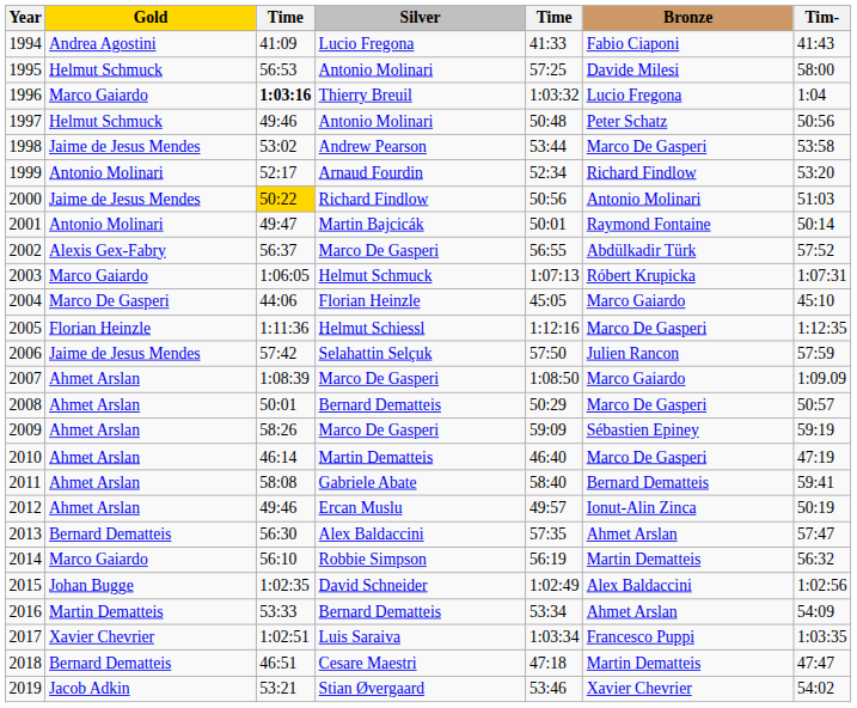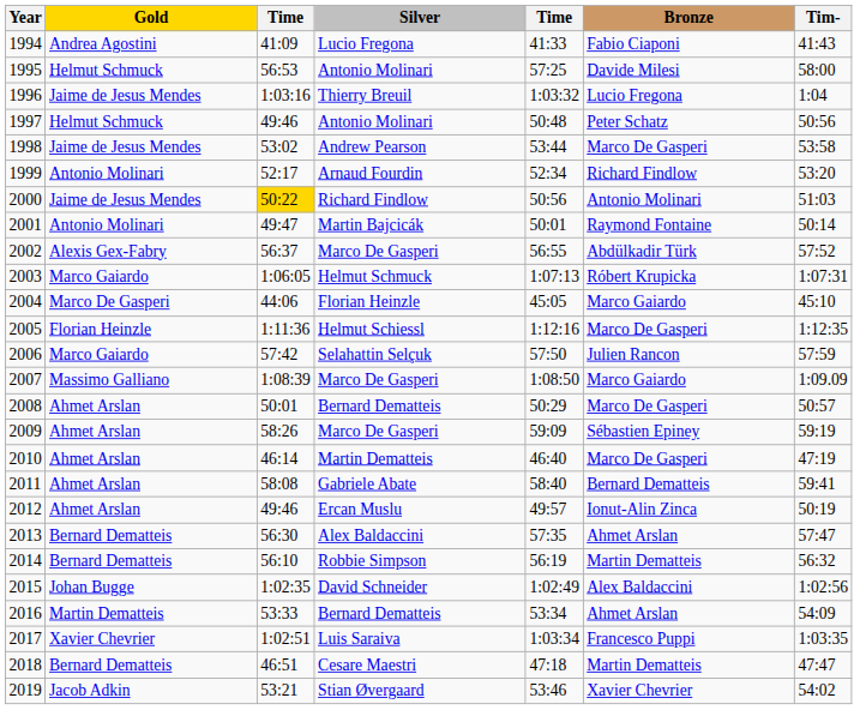 <table class="wikitable" width= style="font-size:90%; text-align:center">
 <tr>
 <th>Year</th>
 <th style="width:200px; background:gold">Gold</th>
 <th>Time</th>
 <th style="width:200px; background:silver">Silver</th>
 <th>Time</th>
 <th style="width:200px; background:#cc9966">Bronze</th>
 <th>Tim-</th>
 </tr>
 <tr>
 <td>1994</td>
 <td align=left> <a href='#'>Andrea Agostini</a></td>
 <td>41:09</td>
 <td align=left> <a href='#'>Lucio Fregona</a></td>
 <td>41:33</td>
 <td align=left> <a href='#'>Fabio Ciaponi</a></td>
 <td>41:43</td>
 </tr>
 <tr>
 <td>1995</td>
 <td align=left> <a href='#'>Helmut Schmuck</a></td>
 <td>56:53</td>
 <td align=left> <a href='#'>Antonio Molinari</a></td>
 <td>57:25</td>
 <td align=left> <a href='#'>Davide Milesi</a></td>
 <td>58:00</td>
 </tr>
 <tr>
 <td>1996</td>
-<td align=left> <a href='#'>Marco Gaiardo</a></td>
-<td><strong>1:03:16</strong></td>
+<td align=left> <a href='#'>Jaime de Jesus Mendes</a></td>
+<td>1:03:16</td>
 <td align=left> <a href='#'>Thierry Breuil</a></td>
 <td>1:03:32</td>
 <td align=left> <a href='#'>Lucio Fregona</a></td>
 <td>1:04</td>
 </tr>
 <tr>
 <td>1997</td>
 <td align=left> <a href='#'>Helmut Schmuck</a></td>
 <td>49:46</td>
 <td align=left> <a href='#'>Antonio Molinari</a></td>
 <td>50:48</td>
 <td align=left> <a href='#'>Peter Schatz</a></td>
 <td>50:56</td>
 </tr>
 <tr>
 <td>1998</td>
 <td align=left> <a href='#'>Jaime de Jesus Mendes</a></td>
 <td>53:02</td>
 <td align=left> <a href='#'>Andrew Pearson</a></td>
 <td>53:44</td>
 <td align=left> <a href='#'>Marco De Gasperi</a></td>
 <td>53:58</td>
 </tr>
 <tr>
 <td>1999</td>
 <td align=left> <a href='#'>Antonio Molinari</a></td>
 <td>52:17</td>
 <td align=left> <a href='#'>Arnaud Fourdin</a></td>
 <td>52:34</td>
 <td align=left> <a href='#'>Richard Findlow</a></td>
 <td>53:20</td>
 </tr>
 <tr>
 <td>2000</td>
 <td align=left> <a href='#'>Jaime de Jesus Mendes</a></td>
 <td style="background: gold;">50:22</td>
 <td align=left> <a href='#'>Richard Findlow</a></td>
 <td>50:56</td>
 <td align=left> <a href='#'>Antonio Molinari</a></td>
 <td>51:03</td>
 </tr>
 <tr>
 <td>2001</td>
 <td align=left> <a href='#'>Antonio Molinari</a></td>
 <td>49:47</td>
 <td align=left> <a href='#'>Martin Bajcicák</a></td>
 <td>50:01</td>
 <td align=left> <a href='#'>Raymond Fontaine</a></td>
 <td>50:14</td>
 </tr>
 <tr>
 <td>2002</td>
 <td align=left> <a href='#'>Alexis Gex-Fabry</a></td>
 <td>56:37</td>
 <td align=left> <a href='#'>Marco De Gasperi</a></td>
 <td>56:55</td>
 <td align=left> <a href='#'>Abdülkadir Türk</a></td>
 <td>57:52</td>
 </tr>
 <tr>
 <td>2003</td>
 <td align=left> <a href='#'>Marco Gaiardo</a></td>
 <td>1:06:05</td>
 <td align=left> <a href='#'>Helmut Schmuck</a></td>
 <td>1:07:13</td>
 <td align=left> <a href='#'>Róbert Krupicka</a></td>
 <td>1:07:31</td>
 </tr>
 <tr>
 <td>2004</td>
 <td align=left> <a href='#'>Marco De Gasperi</a></td>
 <td>44:06</td>
 <td align=left> <a href='#'>Florian Heinzle</a></td>
 <td>45:05</td>
 <td align=left> <a href='#'>Marco Gaiardo</a></td>
 <td>45:10</td>
 </tr>
 <tr>
 <td>2005</td>
 <td align=left> <a href='#'>Florian Heinzle</a></td>
 <td>1:11:36</td>
 <td align=left> <a href='#'>Helmut Schiessl</a></td>
 <td>1:12:16</td>
 <td align=left> <a href='#'>Marco De Gasperi</a></td>
 <td>1:12:35</td>
 </tr>
 <tr>
 <td>2006</td>
-<td align=left> <a href='#'>Jaime de Jesus Mendes</a></td>
+<td align=left> <a href='#'>Marco Gaiardo</a></td>
 <td>57:42</td>
 <td align=left> <a href='#'>Selahattin Selçuk</a></td>
 <td>57:50</td>
 <td align=left> <a href='#'>Julien Rancon</a></td>
 <td>57:59</td>
 </tr>
 <tr>
 <td>2007</td>
-<td align=left> <a href='#'>Ahmet Arslan</a></td>
+<td align=left> <a href='#'>Massimo Galliano</a></td>
 <td>1:08:39</td>
 <td align=left> <a href='#'>Marco De Gasperi</a></td>
 <td>1:08:50</td>
 <td align=left> <a href='#'>Marco Gaiardo</a></td>
 <td>1:09.09</td>
 </tr>
 <tr>
 <td>2008</td>
 <td align=left> <a href='#'>Ahmet Arslan</a></td>
 <td>50:01</td>
 <td align=left> <a href='#'>Bernard Dematteis</a></td>
 <td>50:29</td>
 <td align=left> <a href='#'>Marco De Gasperi</a></td>
 <td>50:57</td>
 </tr>
 <tr>
 <td>2009</td>
 <td align=left> <a href='#'>Ahmet Arslan</a></td>
 <td>58:26</td>
 <td align=left> <a href='#'>Marco De Gasperi</a></td>
 <td>59:09</td>
 <td align=left> <a href='#'>Sébastien Epiney</a></td>
 <td>59:19</td>
 </tr>
 <tr>
 <td>2010</td>
 <td align=left> <a href='#'>Ahmet Arslan</a></td>
 <td>46:14</td>
 <td align=left> <a href='#'>Martin Dematteis</a></td>
 <td>46:40</td>
 <td align=left> <a href='#'>Marco De Gasperi</a></td>
 <td>47:19</td>
 </tr>
 <tr>
 <td>2011</td>
 <td align=left> <a href='#'>Ahmet Arslan</a></td>
 <td>58:08</td>
 <td align=left> <a href='#'>Gabriele Abate</a></td>
 <td>58:40</td>
 <td align=left> <a href='#'>Bernard Dematteis</a></td>
 <td>59:41</td>
 </tr>
 <tr>
 <td>2012</td>
 <td align=left> <a href='#'>Ahmet Arslan</a></td>
 <td>49:46</td>
 <td align=left> <a href='#'>Ercan Muslu</a></td>
 <td>49:57</td>
 <td align=left> <a href='#'>Ionut-Alin Zinca</a></td>
 <td>50:19</td>
 </tr>
 <tr>
 <td>2013</td>
 <td align=left> <a href='#'>Bernard Dematteis</a></td>
 <td>56:30</td>
 <td align=left> <a href='#'>Alex Baldaccini</a></td>
 <td>57:35</td>
 <td align=left> <a href='#'>Ahmet Arslan</a></td>
 <td>57:47</td>
 </tr>
 <tr>
 <td>2014</td>
-<td align=left> <a href='#'>Marco Gaiardo</a></td>
+<td align=left> <a href='#'>Bernard Dematteis</a></td>
 <td>56:10</td>
 <td align=left> <a href='#'>Robbie Simpson</a></td>
 <td>56:19</td>
 <td align=left> <a href='#'>Martin Dematteis</a></td>
 <td>56:32</td>
 </tr>
 <tr>
 <td>2015</td>
 <td align=left> <a href='#'>Johan Bugge</a></td>
 <td>1:02:35</td>
 <td align=left> <a href='#'>David Schneider</a></td>
 <td>1:02:49</td>
 <td align=left> <a href='#'>Alex Baldaccini</a></td>
 <td>1:02:56</td>
 </tr>
 <tr>
 <td>2016</td>
 <td align=left> <a href='#'>Martin Dematteis</a></td>
 <td>53:33</td>
 <td align=left> <a href='#'>Bernard Dematteis</a></td>
 <td>53:34</td>
 <td align=left> <a href='#'>Ahmet Arslan</a></td>
 <td>54:09</td>
 </tr>
 <tr>
 <td>2017</td>
 <td align=left> <a href='#'>Xavier Chevrier</a></td>
 <td>1:02:51</td>
 <td align=left> <a href='#'>Luis Saraiva</a></td>
 <td>1:03:34</td>
 <td align=left> <a href='#'>Francesco Puppi</a></td>
 <td>1:03:35</td>
 </tr>
 <tr>
 <td>2018</td>
 <td align=left> <a href='#'>Bernard Dematteis</a></td>
 <td>46:51</td>
 <td align=left> <a href='#'>Cesare Maestri</a></td>
 <td>47:18</td>
 <td align=left> <a href='#'>Martin Dematteis</a></td>
 <td>47:47</td>
 </tr>
 <tr>
 <td>2019</td>
 <td align=left> <a href='#'>Jacob Adkin</a></td>
 <td>53:21</td>
 <td align=left> <a href='#'>Stian Øvergaard</a></td>
 <td>53:46</td>
 <td align=left> <a href='#'>Xavier Chevrier</a></td>
 <td>54:02</td>
 </tr>
 </table>
